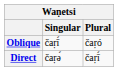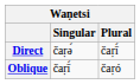 <table class="wikitable">
 <tr>
 <th colspan="3">Waṇetsi</th>
 </tr>
 <tr>
 <th></th>
 <th>Singular</th>
 <th>Plural</th>
 </tr>
 <tr>
+<th><strong><a href='#'>Direct</a></strong></th>
+<td>čaṛə́</td>
+<td>čaṛī́</td>
+</tr>
+<tr>
 <th><strong><a href='#'>Oblique</a></strong></th>
 <td>čaṛī́</td>
 <td>čaṛó</td>
 </tr>
-<tr>
-<th><strong><a href='#'>Direct</a></strong></th>
-<td>čaṛə́</td>
-<td>čaṛī́</td>
-</tr>
 </table>
